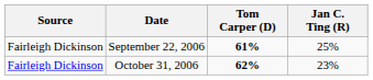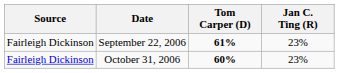 <table class="wikitable" style="text-align:center">
 <tr bgcolor=lightgrey>
 <th>Source</th>
 <th>Date</th>
 <th style="width:100px;">Tom<br>Carper (D)</th>
 <th style="width:100px;">Jan C.<br>Ting (R)</th>
 </tr>
 <tr>
 <td align=left>Fairleigh Dickinson</td>
 <td>September 22, 2006</td>
 <td><strong>61%</strong></td>
-<td>25%</td>
+<td>23%</td>
 </tr>
 <tr>
 <td align=left><a href='#'>Fairleigh Dickinson</a></td>
 <td>October 31, 2006</td>
-<td><strong>62%</strong></td>
+<td><strong>60%</strong></td>
 <td>23%</td>
 </tr>
 </table>
